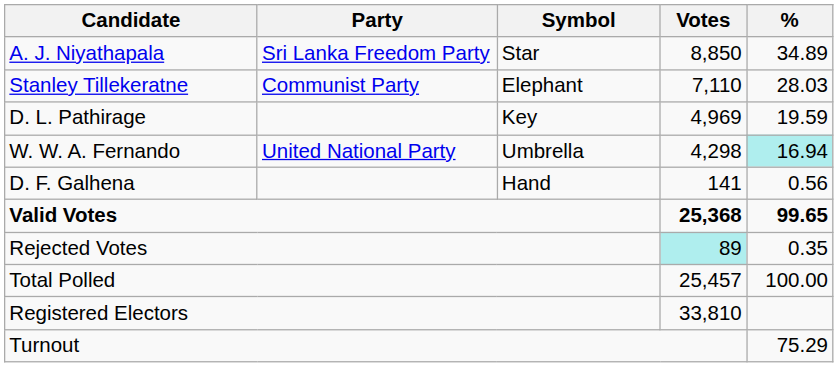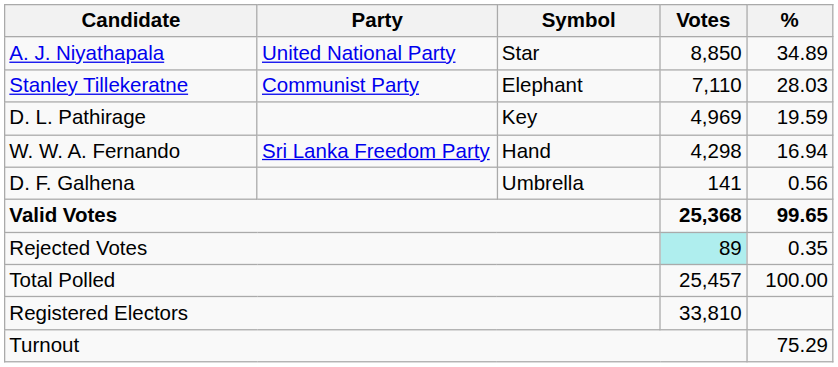 <table class="wikitable" border="1" style="text-align:right;">
 <tr>
 <th align=left width="190">Candidate</th>
 <th align=left width="180">Party</th>
 <th align=left width="120">Symbol</th>
 <th align=left width="60">Votes</th>
 <th align=left width="60">%</th>
 </tr>
 <tr>
 <td align=left><a href='#'>A. J. Niyathapala</a></td>
-<td align=left><a href='#'>Sri Lanka Freedom Party</a></td>
+<td align=left><a href='#'>United National Party</a></td>
 <td align=left>Star</td>
 <td>8,850</td>
 <td>34.89</td>
 </tr>
 <tr>
 <td align=left><a href='#'>Stanley Tillekeratne</a></td>
 <td align=left><a href='#'>Communist Party</a></td>
 <td align=left>Elephant</td>
 <td>7,110</td>
 <td>28.03</td>
 </tr>
 <tr>
 <td align=left>D. L. Pathirage</td>
 <td></td>
 <td align=left>Key</td>
 <td>4,969</td>
 <td>19.59</td>
 </tr>
 <tr>
 <td align=left>W. W. A. Fernando</td>
-<td align=left><a href='#'>United National Party</a></td>
-<td align=left>Umbrella</td>
+<td align=left><a href='#'>Sri Lanka Freedom Party</a></td>
+<td align=left>Hand</td>
 <td>4,298</td>
-<td style="background: paleturquoise;">16.94</td>
+<td>16.94</td>
 </tr>
 <tr>
 <td align=left>D. F. Galhena</td>
 <td></td>
-<td align=left>Hand</td>
+<td align=left>Umbrella</td>
 <td>141</td>
 <td>0.56</td>
 </tr>
 <tr>
 <td align=left colspan=3><strong>Valid Votes</strong></td>
 <td><strong>25,368</strong></td>
 <td><strong>99.65</strong></td>
 </tr>
 <tr>
 <td align=left colspan=3>Rejected Votes</td>
 <td style="background: paleturquoise;">89</td>
 <td>0.35</td>
 </tr>
 <tr>
 <td align=left colspan=3>Total Polled</td>
 <td>25,457</td>
 <td>100.00</td>
 </tr>
 <tr>
 <td align=left colspan=3>Registered Electors</td>
 <td>33,810</td>
 <td></td>
 </tr>
 <tr>
 <td align=left colspan=4>Turnout</td>
 <td>75.29</td>
 </tr>
 </table>
